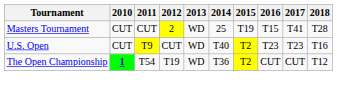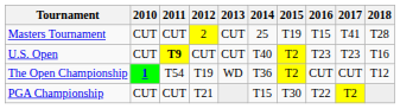 <table class="wikitable" style="font-size:95%;text-align:center;">
 <tr>
 <th>Tournament</th>
 <th>2010</th>
 <th>2011</th>
 <th>2012</th>
 <th>2013</th>
 <th>2014</th>
 <th>2015</th>
 <th>2016</th>
 <th>2017</th>
 <th>2018</th>
 </tr>
 <tr>
 <td align=left><a href='#'>Masters Tournament</a></td>
 <td>CUT</td>
 <td>CUT</td>
 <td style="background:yellow;">2</td>
-<td>WD</td>
+<td>CUT</td>
 <td>25</td>
 <td>T19</td>
 <td>T15</td>
 <td>T41</td>
 <td>T28</td>
 </tr>
 <tr>
 <td align=left><a href='#'>U.S. Open</a></td>
 <td>CUT</td>
-<td style="background:yellow;">T9</td>
+<td style="background:yellow;"><strong>T9</strong></td>
 <td>CUT</td>
-<td>WD</td>
+<td>CUT</td>
 <td>T40</td>
 <td style="background:yellow;">T2</td>
 <td>T23</td>
 <td>T23</td>
 <td>T16</td>
 </tr>
 <tr>
 <td align=left><a href='#'>The Open Championship</a></td>
 <td style="background:lime;"><strong><a href='#'>1</a></strong></td>
 <td>T54</td>
 <td>T19</td>
 <td>WD</td>
 <td>T36</td>
 <td style="background:yellow;">T2</td>
 <td>CUT</td>
 <td>CUT</td>
 <td>T12</td>
 </tr>
+<tr>
+<td align=left><a href='#'>PGA Championship</a></td>
+<td>CUT</td>
+<td>CUT</td>
+<td>T21</td>
+<td style="background:#eeeeee;"></td>
+<td>T15</td>
+<td>T30</td>
+<td>T22</td>
+<td style="background:yellow;">T2</td>
+<td style="background:#eeeeee;"></td>
+</tr>
 </table>
